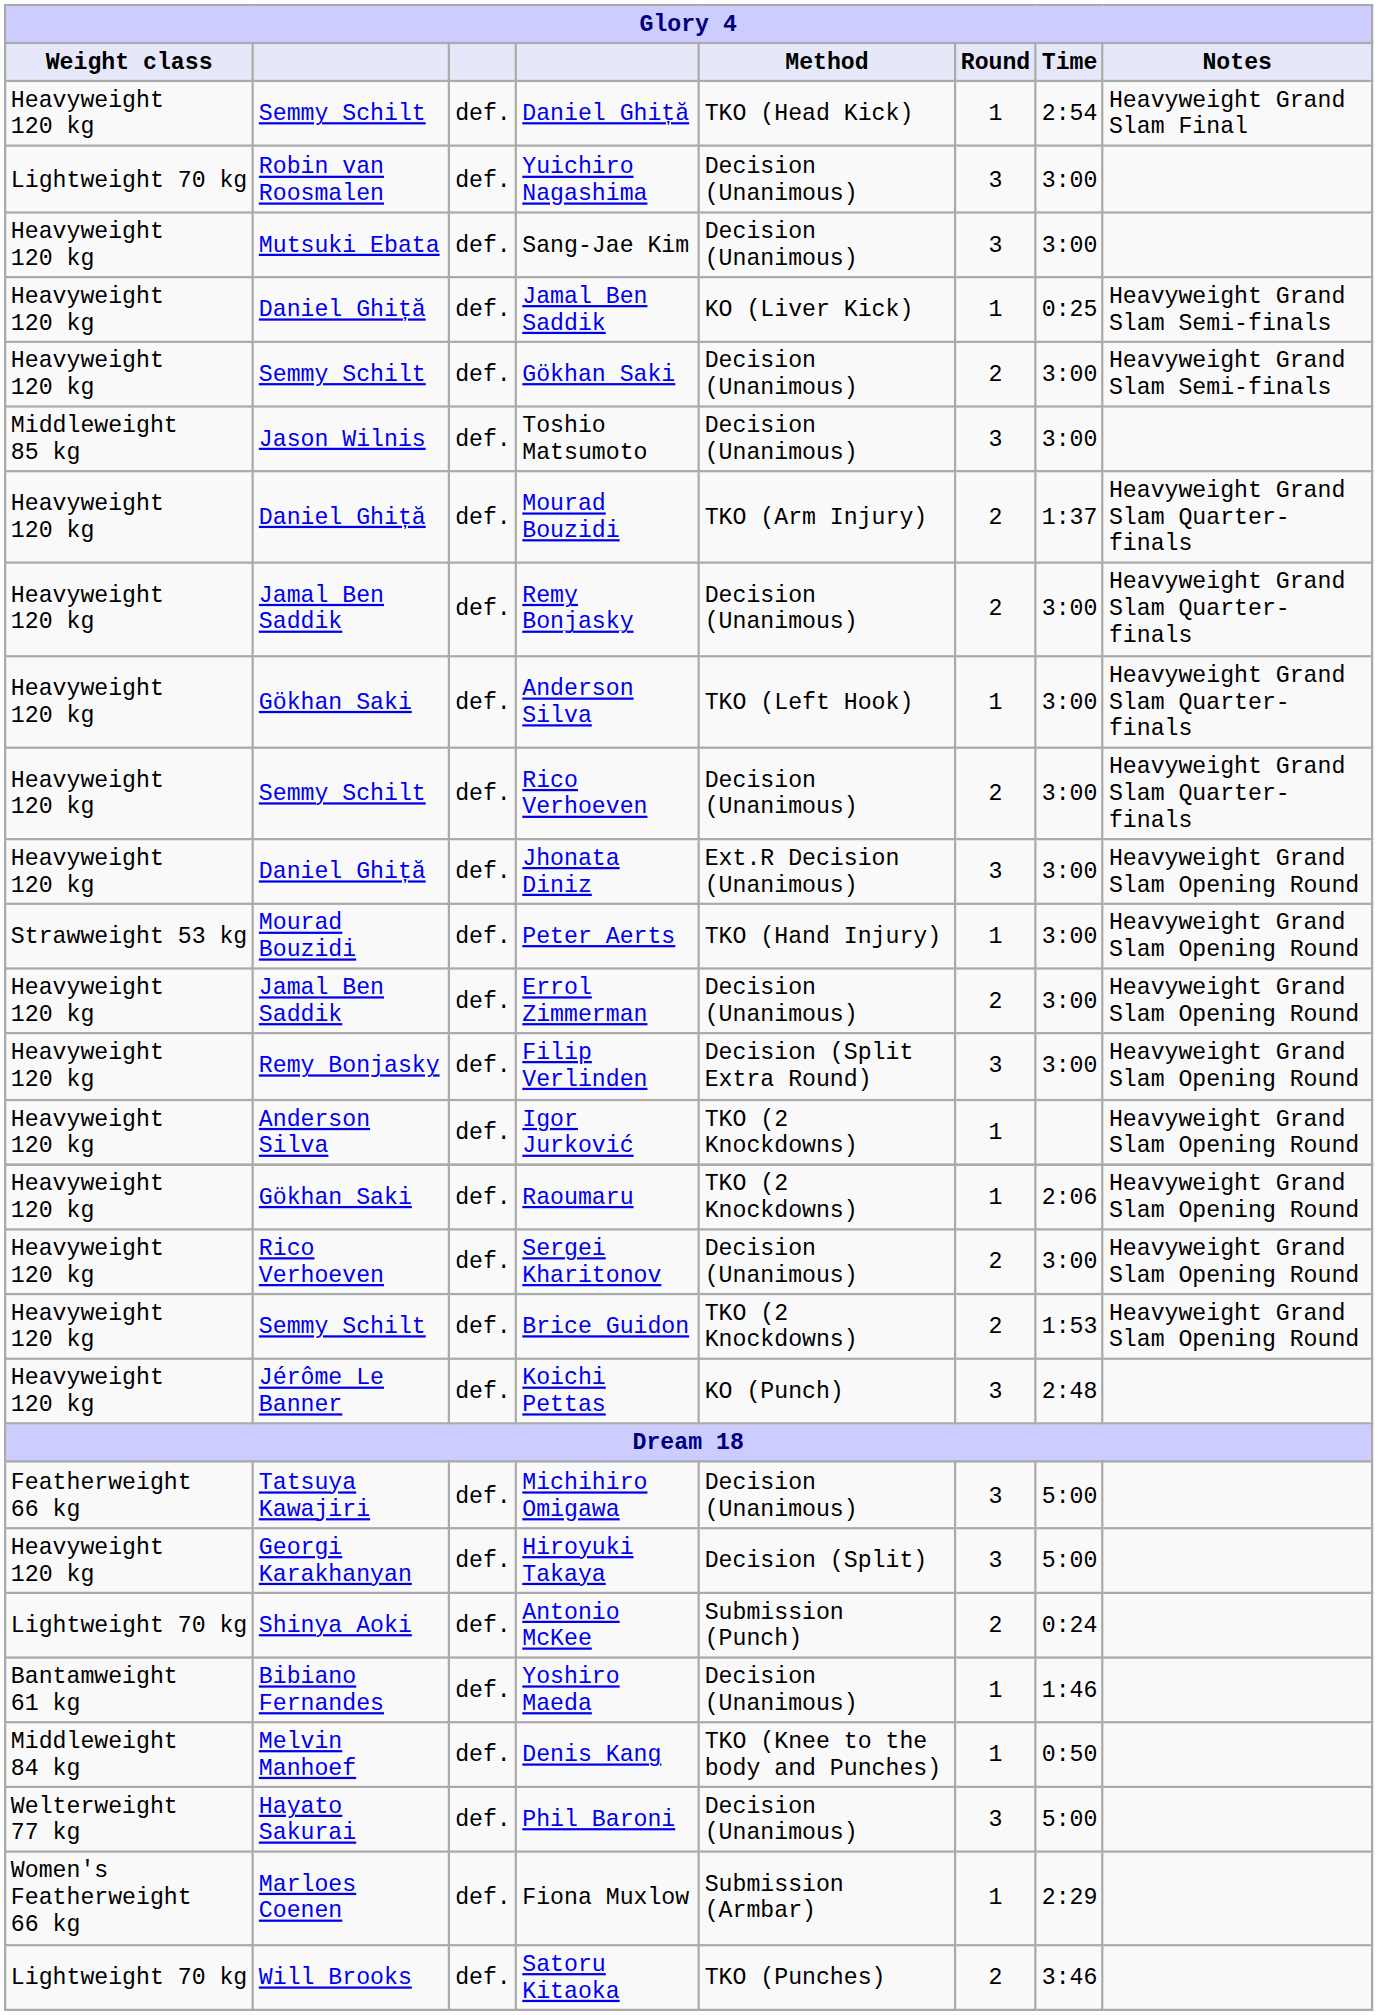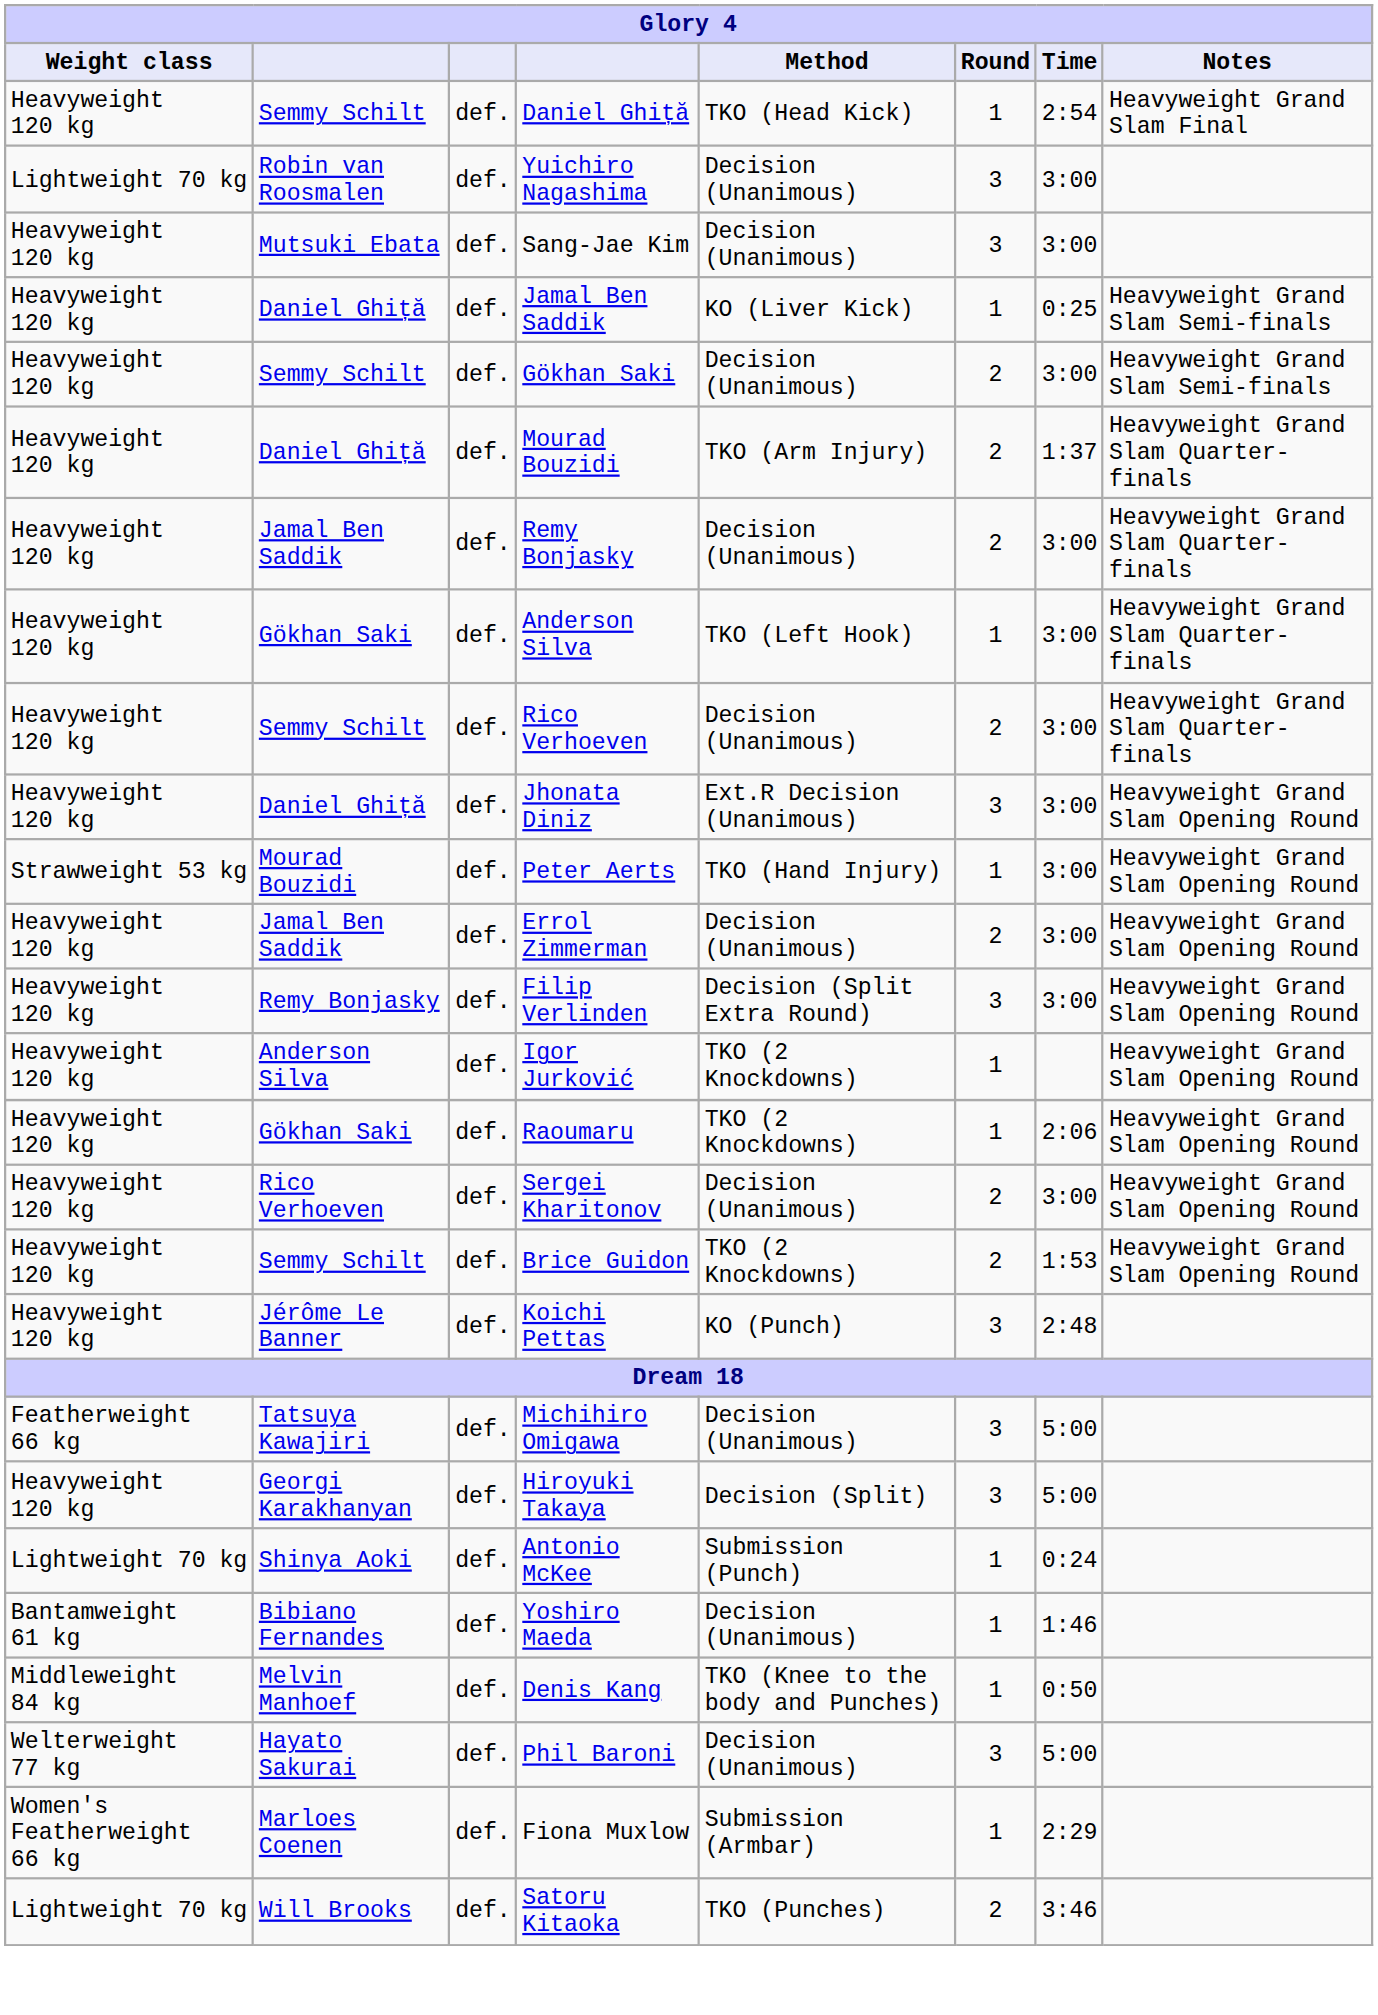 <table class="wikitable" style="font-size: 80%;">
 <tr>
 <th colspan="8" style="background-color: #ccf; color: #000080; text-align: center;"><strong>Glory 4</strong></th>
 </tr>
 <tr>
 <th colspan="1" style="background-color: #E6E8FA; color: #000000; text-align: center;">Weight class</th>
 <th colspan="1" style="background-color: #E6E8FA; color: #000000; text-align: center;"></th>
 <th colspan="1" style="background-color: #E6E8FA; color: #000000; text-align: center;"></th>
 <th colspan="1" style="background-color: #E6E8FA; color: #000000; text-align: center;"></th>
 <th colspan="1" style="background-color: #E6E8FA; color: #000000; text-align: center;">Method</th>
 <th colspan="1" style="background-color: #E6E8FA; color: #000000; text-align: center;">Round</th>
 <th colspan="1" style="background-color: #E6E8FA; color: #000000; text-align: center;">Time</th>
 <th colspan="1" style="background-color: #E6E8FA; color: #000000; text-align: center;">Notes</th>
 </tr>
 <tr>
 <td>Heavyweight 120 kg</td>
 <td> <a href='#'>Semmy Schilt</a></td>
 <td align=center>def.</td>
 <td> <a href='#'>Daniel Ghiță</a></td>
 <td>TKO (Head Kick)</td>
 <td align=center>1</td>
 <td align=center>2:54</td>
 <td>Heavyweight Grand Slam Final</td>
 </tr>
 <tr>
 <td>Lightweight 70 kg</td>
 <td> <a href='#'>Robin van Roosmalen</a></td>
 <td align=center>def.</td>
 <td> <a href='#'>Yuichiro Nagashima</a></td>
 <td>Decision (Unanimous)</td>
 <td align=center>3</td>
 <td align=center>3:00</td>
 <td></td>
 </tr>
 <tr>
 <td>Heavyweight 120 kg</td>
 <td> <a href='#'>Mutsuki Ebata</a></td>
 <td align=center>def.</td>
 <td> Sang-Jae Kim</td>
 <td>Decision (Unanimous)</td>
 <td align=center>3</td>
 <td align=center>3:00</td>
 <td></td>
 </tr>
 <tr>
 <td>Heavyweight 120 kg</td>
 <td> <a href='#'>Daniel Ghiță</a></td>
 <td align=center>def.</td>
 <td> <a href='#'>Jamal Ben Saddik</a></td>
 <td>KO (Liver Kick)</td>
 <td align=center>1</td>
 <td align=center>0:25</td>
 <td>Heavyweight Grand Slam Semi-finals</td>
 </tr>
 <tr>
 <td>Heavyweight 120 kg</td>
 <td> <a href='#'>Semmy Schilt</a></td>
 <td align=center>def.</td>
 <td> <a href='#'>Gökhan Saki</a></td>
 <td>Decision (Unanimous)</td>
 <td align=center>2</td>
 <td align=center>3:00</td>
 <td>Heavyweight Grand Slam Semi-finals</td>
-</tr>
-<tr>
-<td>Middleweight 85 kg</td>
-<td> <a href='#'>Jason Wilnis</a></td>
-<td align=center>def.</td>
-<td> Toshio Matsumoto</td>
-<td>Decision (Unanimous)</td>
-<td align=center>3</td>
-<td align=center>3:00</td>
-<td></td>
 </tr>
 <tr>
 <td>Heavyweight 120 kg</td>
 <td> <a href='#'>Daniel Ghiță</a></td>
 <td align=center>def.</td>
 <td> <a href='#'>Mourad Bouzidi</a></td>
 <td>TKO (Arm Injury)</td>
 <td align=center>2</td>
 <td align=center>1:37</td>
 <td>Heavyweight Grand Slam Quarter-finals</td>
 </tr>
 <tr>
 <td>Heavyweight 120 kg</td>
 <td> <a href='#'>Jamal Ben Saddik</a></td>
 <td align=center>def.</td>
 <td> <a href='#'>Remy Bonjasky</a></td>
 <td>Decision (Unanimous)</td>
 <td align=center>2</td>
 <td align=center>3:00</td>
 <td>Heavyweight Grand Slam Quarter-finals</td>
 </tr>
 <tr>
 <td>Heavyweight 120 kg</td>
 <td> <a href='#'>Gökhan Saki</a></td>
 <td align=center>def.</td>
 <td> <a href='#'>Anderson Silva</a></td>
 <td>TKO (Left Hook)</td>
 <td align=center>1</td>
 <td align=center>3:00</td>
 <td>Heavyweight Grand Slam Quarter-finals</td>
 </tr>
 <tr>
 <td>Heavyweight 120 kg</td>
 <td> <a href='#'>Semmy Schilt</a></td>
 <td align=center>def.</td>
 <td> <a href='#'>Rico Verhoeven</a></td>
 <td>Decision (Unanimous)</td>
 <td align=center>2</td>
 <td align=center>3:00</td>
 <td>Heavyweight Grand Slam Quarter-finals</td>
 </tr>
 <tr>
 <td>Heavyweight 120 kg</td>
 <td> <a href='#'>Daniel Ghiță</a></td>
 <td align=center>def.</td>
 <td> <a href='#'>Jhonata Diniz</a></td>
 <td>Ext.R Decision (Unanimous)</td>
 <td align=center>3</td>
 <td align=center>3:00</td>
 <td>Heavyweight Grand Slam Opening Round</td>
 </tr>
 <tr>
 <td>Strawweight 53 kg</td>
 <td> <a href='#'>Mourad Bouzidi</a></td>
 <td align=center>def.</td>
 <td> <a href='#'>Peter Aerts</a></td>
 <td>TKO (Hand Injury)</td>
 <td align=center>1</td>
 <td align=center>3:00</td>
 <td>Heavyweight Grand Slam Opening Round</td>
 </tr>
 <tr>
 <td>Heavyweight 120 kg</td>
 <td> <a href='#'>Jamal Ben Saddik</a></td>
 <td align=center>def.</td>
 <td> <a href='#'>Errol Zimmerman</a></td>
 <td>Decision (Unanimous)</td>
 <td align=center>2</td>
 <td align=center>3:00</td>
 <td>Heavyweight Grand Slam Opening Round</td>
 </tr>
 <tr>
 <td>Heavyweight 120 kg</td>
 <td> <a href='#'>Remy Bonjasky</a></td>
 <td align=center>def.</td>
 <td> <a href='#'>Filip Verlinden</a></td>
 <td>Decision (Split Extra Round)</td>
 <td align=center>3</td>
 <td align=center>3:00</td>
 <td>Heavyweight Grand Slam Opening Round</td>
 </tr>
 <tr>
 <td>Heavyweight 120 kg</td>
 <td> <a href='#'>Anderson Silva</a></td>
 <td align=center>def.</td>
 <td> <a href='#'>Igor Jurković</a></td>
 <td>TKO (2 Knockdowns)</td>
 <td align=center>1</td>
 <td align=center></td>
 <td>Heavyweight Grand Slam Opening Round</td>
 </tr>
 <tr>
 </tr>
 <tr>
 <td>Heavyweight 120 kg</td>
 <td> <a href='#'>Gökhan Saki</a></td>
 <td align=center>def.</td>
 <td> <a href='#'>Raoumaru</a></td>
 <td>TKO (2 Knockdowns)</td>
 <td align=center>1</td>
 <td align=center>2:06</td>
 <td>Heavyweight Grand Slam Opening Round</td>
 </tr>
 <tr>
 <td>Heavyweight 120 kg</td>
 <td> <a href='#'>Rico Verhoeven</a></td>
 <td align=center>def.</td>
 <td> <a href='#'>Sergei Kharitonov</a></td>
 <td>Decision (Unanimous)</td>
 <td align=center>2</td>
 <td align=center>3:00</td>
 <td>Heavyweight Grand Slam Opening Round</td>
 </tr>
 <tr>
 <td>Heavyweight 120 kg</td>
 <td> <a href='#'>Semmy Schilt</a></td>
 <td align=center>def.</td>
 <td> <a href='#'>Brice Guidon</a></td>
 <td>TKO (2 Knockdowns)</td>
 <td align=center>2</td>
 <td align=center>1:53</td>
 <td>Heavyweight Grand Slam Opening Round</td>
 </tr>
 <tr>
 <td>Heavyweight 120 kg</td>
 <td> <a href='#'>Jérôme Le Banner</a></td>
 <td align=center>def.</td>
 <td> <a href='#'>Koichi Pettas</a></td>
 <td>KO (Punch)</td>
 <td align=center>3</td>
 <td align=center>2:48</td>
 </tr>
 <tr>
 <th colspan="8" style="background-color: #ccf; color: #000080; text-align: center;"><strong>Dream 18</strong></th>
 </tr>
 <tr>
 <td>Featherweight 66 kg</td>
 <td> <a href='#'>Tatsuya Kawajiri</a></td>
 <td align=center>def.</td>
 <td> <a href='#'>Michihiro Omigawa</a></td>
 <td>Decision (Unanimous)</td>
 <td align=center>3</td>
 <td align=center>5:00</td>
 <td></td>
 </tr>
 <tr>
 <td>Heavyweight 120 kg</td>
 <td> <a href='#'>Georgi Karakhanyan</a></td>
 <td align=center>def.</td>
 <td> <a href='#'>Hiroyuki Takaya</a></td>
 <td>Decision (Split)</td>
 <td align=center>3</td>
 <td align=center>5:00</td>
 <td></td>
 </tr>
 <tr>
 <td>Lightweight 70 kg</td>
 <td> <a href='#'>Shinya Aoki</a></td>
 <td align=center>def.</td>
 <td> <a href='#'>Antonio McKee</a></td>
 <td>Submission (Punch)</td>
-<td align=center>2</td>
+<td align=center>1</td>
 <td align=center>0:24</td>
 <td></td>
 </tr>
 <tr>
 <td>Bantamweight 61 kg</td>
 <td> <a href='#'>Bibiano Fernandes</a></td>
 <td align=center>def.</td>
 <td> <a href='#'>Yoshiro Maeda</a></td>
 <td>Decision (Unanimous)</td>
 <td align=center>1</td>
 <td align=center>1:46</td>
 <td></td>
 </tr>
 <tr>
 <td>Middleweight 84 kg</td>
 <td> <a href='#'>Melvin Manhoef</a></td>
 <td align=center>def.</td>
 <td> <a href='#'>Denis Kang</a></td>
 <td>TKO (Knee to the body and Punches)</td>
 <td align=center>1</td>
 <td align=center>0:50</td>
 <td></td>
 </tr>
 <tr>
 <td>Welterweight 77 kg</td>
 <td> <a href='#'>Hayato Sakurai</a></td>
 <td align=center>def.</td>
 <td> <a href='#'>Phil Baroni</a></td>
 <td>Decision (Unanimous)</td>
 <td align=center>3</td>
 <td align=center>5:00</td>
 <td></td>
 </tr>
 <tr>
 <td>Women's Featherweight 66 kg</td>
 <td> <a href='#'>Marloes Coenen</a></td>
 <td align=center>def.</td>
 <td> Fiona Muxlow</td>
 <td>Submission (Armbar)</td>
 <td align=center>1</td>
 <td align=center>2:29</td>
 <td></td>
 </tr>
 <tr>
 <td>Lightweight 70 kg</td>
 <td> <a href='#'>Will Brooks</a></td>
 <td align=center>def.</td>
 <td> <a href='#'>Satoru Kitaoka</a></td>
 <td>TKO (Punches)</td>
 <td align=center>2</td>
 <td align=center>3:46</td>
 <td></td>
 </tr>
 </table>
